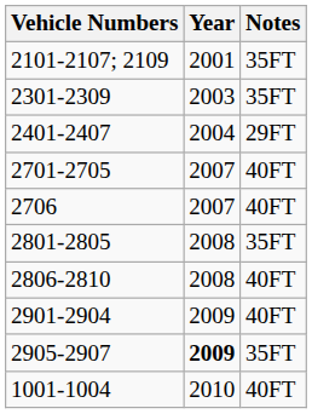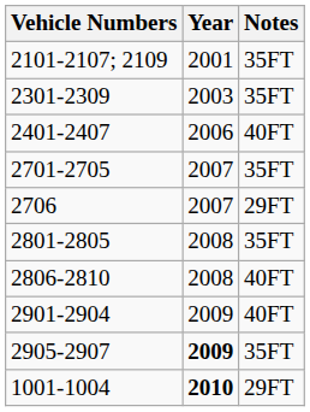 <table class=wikitable>
 <tr>
 <th>Vehicle Numbers</th>
 <th>Year</th>
 <th><div>Notes</div></th>
 </tr>
 <tr>
 <td>2101-2107; 2109</td>
 <td>2001</td>
 <td>35FT</td>
 </tr>
 <tr>
 <td>2301-2309</td>
 <td>2003</td>
 <td>35FT</td>
 </tr>
 <tr>
 <td>2401-2407</td>
-<td>2004</td>
-<td>29FT</td>
+<td>2006</td>
+<td>40FT</td>
 </tr>
 <tr>
 <td>2701-2705</td>
 <td>2007</td>
-<td>40FT</td>
+<td>35FT</td>
 </tr>
 <tr>
 <td>2706</td>
 <td>2007</td>
-<td>40FT</td>
+<td>29FT</td>
 </tr>
 <tr>
 <td>2801-2805</td>
 <td>2008</td>
 <td>35FT</td>
 </tr>
 <tr>
 <td>2806-2810</td>
 <td>2008</td>
 <td>40FT</td>
 </tr>
 <tr>
 <td>2901-2904</td>
 <td>2009</td>
 <td>40FT</td>
 </tr>
 <tr>
 <td>2905-2907</td>
 <td><strong>2009</strong></td>
 <td>35FT</td>
 </tr>
 <tr>
 <td>1001-1004</td>
-<td>2010</td>
-<td>40FT</td>
+<td><strong>2010</strong></td>
+<td>29FT</td>
 </tr>
 </table>
